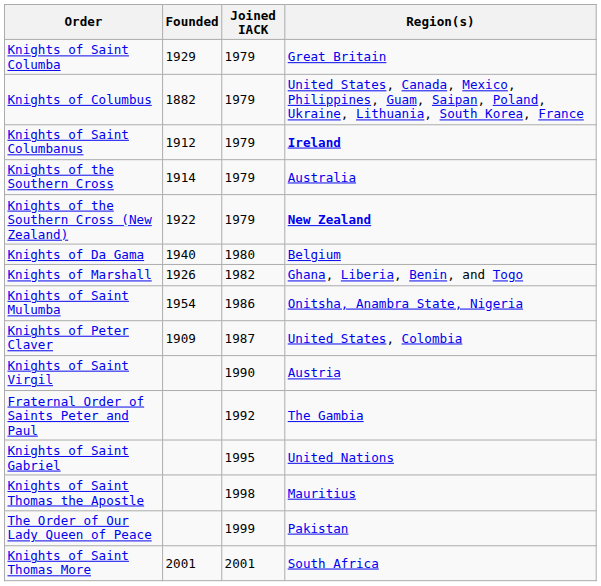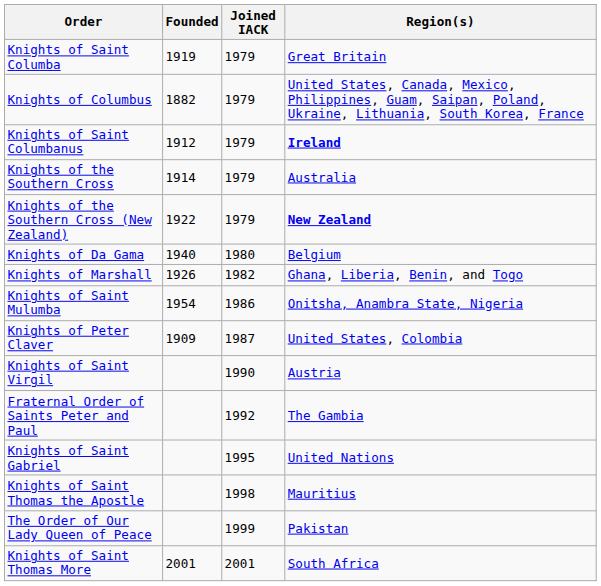 <table class="wikitable">
 <tr>
 <th>Order</th>
 <th>Founded</th>
 <th>Joined IACK </th>
 <th>Region(s)</th>
 </tr>
 <tr>
 <td><a href='#'>Knights of Saint Columba</a></td>
-<td>1929</td>
+<td>1919</td>
 <td>1979</td>
 <td><a href='#'>Great Britain</a></td>
 </tr>
 <tr>
 <td><a href='#'>Knights of Columbus</a></td>
 <td>1882</td>
 <td>1979</td>
 <td><a href='#'>United States</a>, <a href='#'>Canada</a>, <a href='#'>Mexico</a>, <a href='#'>Philippines</a>, <a href='#'>Guam</a>, <a href='#'>Saipan</a>, <a href='#'>Poland</a>, <a href='#'>Ukraine</a>, <a href='#'>Lithuania</a>, <a href='#'>South Korea</a>, <a href='#'>France</a></td>
 </tr>
 <tr>
 <td><a href='#'>Knights of Saint Columbanus</a></td>
 <td>1912</td>
 <td>1979</td>
 <td><strong><a href='#'>Ireland</a></strong></td>
 </tr>
 <tr g>
 <td><a href='#'>Knights of the Southern Cross</a></td>
 <td>1914</td>
 <td>1979</td>
 <td><a href='#'>Australia</a></td>
 </tr>
 <tr>
 <td><a href='#'>Knights of the Southern Cross (New Zealand)</a></td>
 <td>1922</td>
 <td>1979</td>
 <td><strong><a href='#'>New Zealand</a></strong></td>
 </tr>
 <tr>
 <td><a href='#'>Knights of Da Gama</a></td>
 <td>1940</td>
 <td>1980 </td>
 <td><a href='#'>Belgium</a></td>
 </tr>
 <tr>
 <td><a href='#'>Knights of Marshall</a></td>
 <td>1926</td>
 <td>1982</td>
 <td> <a href='#'>Ghana</a>, <a href='#'>Liberia</a>, <a href='#'>Benin</a>, and <a href='#'>Togo</a></td>
 </tr>
 <tr>
 <td><a href='#'>Knights of Saint Mulumba</a></td>
 <td>1954</td>
 <td>1986</td>
 <td><a href='#'>Onitsha, Anambra State, Nigeria</a></td>
 </tr>
 <tr>
 <td><a href='#'>Knights of Peter Claver</a></td>
 <td>1909</td>
 <td>1987</td>
 <td><a href='#'>United States</a>, <a href='#'>Colombia</a></td>
 </tr>
 <tr>
 <td><a href='#'>Knights of Saint Virgil</a></td>
 <td></td>
 <td>1990</td>
 <td><a href='#'>Austria</a></td>
 </tr>
 <tr>
 <td><a href='#'>Fraternal Order of Saints Peter and Paul</a></td>
 <td></td>
 <td>1992</td>
 <td><a href='#'>The Gambia</a></td>
 </tr>
 <tr>
 <td><a href='#'>Knights of Saint Gabriel</a></td>
 <td></td>
 <td>1995</td>
 <td><a href='#'>United Nations</a></td>
 </tr>
 <tr>
 <td><a href='#'>Knights of Saint Thomas the Apostle</a></td>
 <td></td>
 <td>1998</td>
 <td><a href='#'>Mauritius</a></td>
 </tr>
 <tr>
 <td><a href='#'>The Order of Our Lady Queen of Peace</a></td>
 <td></td>
 <td>1999</td>
 <td><a href='#'>Pakistan</a></td>
 </tr>
 <tr>
 <td><a href='#'>Knights of Saint Thomas More</a></td>
 <td>2001</td>
 <td>2001</td>
 <td><a href='#'>South Africa</a></td>
 </tr>
 </table>
